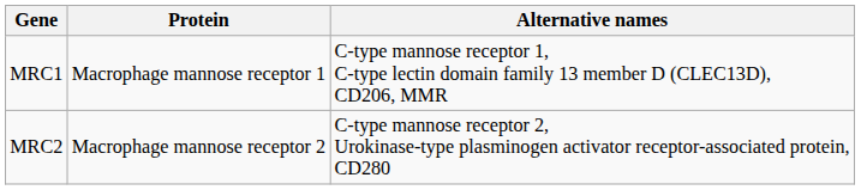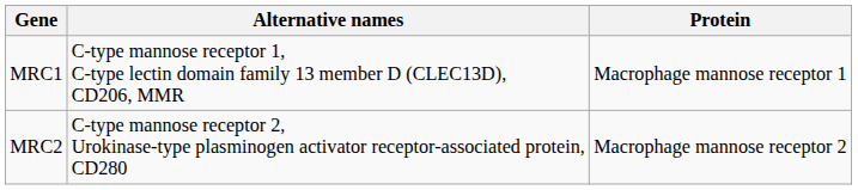 <table class="wikitable">
 <tr>
 <th>Gene</th>
+<th>Alternative names</th>
 <th>Protein</th>
-<th>Alternative names</th>
 </tr>
 <tr>
 <td>MRC1</td>
+<td>C-type mannose receptor 1,<br>C-type lectin domain family 13 member D (CLEC13D),<br>CD206, MMR</td>
 <td>Macrophage mannose receptor 1</td>
-<td>C-type mannose receptor 1,<br>C-type lectin domain family 13 member D (CLEC13D),<br>CD206, MMR</td>
 </tr>
 <tr>
 <td>MRC2</td>
+<td>C-type mannose receptor 2,<br>Urokinase-type plasminogen activator receptor-associated protein,<br>CD280</td>
 <td>Macrophage mannose receptor 2</td>
-<td>C-type mannose receptor 2,<br>Urokinase-type plasminogen activator receptor-associated protein,<br>CD280</td>
 </tr>
 </table>
